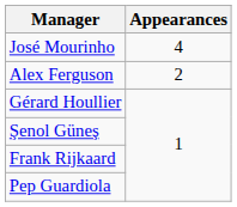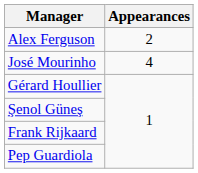 <table class="wikitable">
 <tr>
 <th>Manager</th>
 <th>Appearances</th>
 </tr>
 <tr>
+<td> <a href='#'>Alex Ferguson</a></td>
+<td style="text-align:center;">2</td>
+</tr>
+<tr>
 <td> <a href='#'>José Mourinho</a></td>
 <td style="text-align:center;">4</td>
-</tr>
-<tr>
-<td> <a href='#'>Alex Ferguson</a></td>
-<td style="text-align:center;">2</td>
 </tr>
 <tr>
 <td> <a href='#'>Gérard Houllier</a></td>
 <td style="text-align:center;" rowspan="4">1</td>
 </tr>
 <tr>
 <td> <a href='#'>Şenol Güneş</a></td>
 </tr>
 <tr>
 <td> <a href='#'>Frank Rijkaard</a></td>
 </tr>
 <tr>
 <td> <a href='#'>Pep Guardiola</a></td>
 </tr>
 </table>
